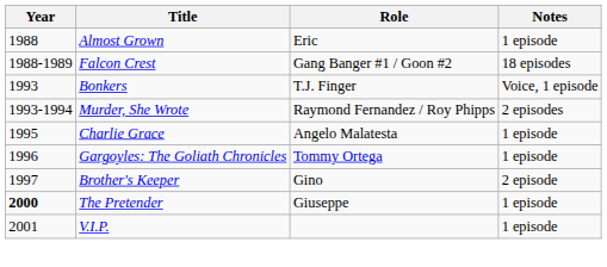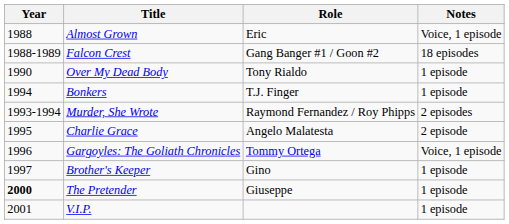 <table class="wikitable">
 <tr>
 <th>Year</th>
 <th>Title</th>
 <th>Role</th>
 <th>Notes</th>
 </tr>
 <tr>
 <td>1988</td>
 <td><em><a href='#'>Almost Grown</a></em></td>
 <td>Eric</td>
-<td>1 episode</td>
+<td>Voice, 1 episode</td>
 </tr>
 <tr>
 <td>1988-1989</td>
 <td><em><a href='#'>Falcon Crest</a></em></td>
 <td>Gang Banger #1 / Goon #2</td>
 <td>18 episodes</td>
 </tr>
 <tr>
-<td>1993</td>
+<td>1990</td>
+<td><em><a href='#'>Over My Dead Body</a></em></td>
+<td>Tony Rialdo</td>
+<td>1 episode</td>
+</tr>
+<tr>
+<td>1994</td>
 <td><em><a href='#'>Bonkers</a></em></td>
 <td>T.J. Finger</td>
-<td>Voice, 1 episode</td>
+<td>1 episode</td>
 </tr>
 <tr>
 <td>1993-1994</td>
 <td><em><a href='#'>Murder, She Wrote</a></em></td>
 <td>Raymond Fernandez / Roy Phipps</td>
 <td>2 episodes</td>
 </tr>
 <tr>
 <td>1995</td>
 <td><em><a href='#'>Charlie Grace</a></em></td>
 <td>Angelo Malatesta</td>
-<td>1 episode</td>
+<td>2 episode</td>
 </tr>
 <tr>
 <td>1996</td>
 <td><em><a href='#'>Gargoyles: The Goliath Chronicles</a></em></td>
 <td><a href='#'>Tommy Ortega</a></td>
-<td>1 episode</td>
+<td>Voice, 1 episode</td>
 </tr>
 <tr>
 <td>1997</td>
 <td><em><a href='#'>Brother's Keeper</a></em></td>
 <td>Gino</td>
-<td>2 episode</td>
+<td>1 episode</td>
 </tr>
 <tr>
 <td><strong>2000</strong></td>
 <td><em><a href='#'>The Pretender</a></em></td>
 <td>Giuseppe</td>
 <td>1 episode</td>
 </tr>
 <tr>
 <td>2001</td>
 <td><em><a href='#'>V.I.P.</a></em></td>
 <td></td>
 <td>1 episode</td>
 </tr>
 </table>
